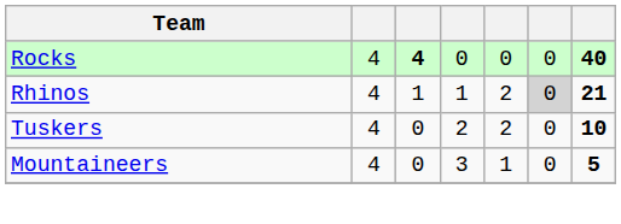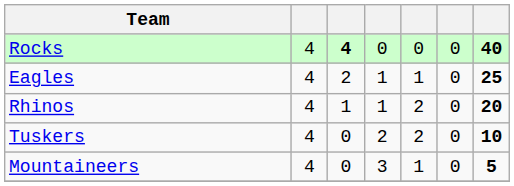 <table class="wikitable" style="text-align:center">
 <tr>
 <th style="width:200px">Team</th>
 <th width="20"></th>
 <th width="20"></th>
 <th width="20"></th>
 <th width="20"></th>
 <th width="20"></th>
 <th width="20"></th>
 </tr>
 <tr style="background:#cfc">
 <td style="text-align:left;"><a href='#'>Rocks</a></td>
 <td>4</td>
 <td><strong>4</strong></td>
 <td>0</td>
 <td>0</td>
 <td>0</td>
 <td><strong>40</strong></td>
 </tr>
 <tr>
+<td style="text-align:left;"><a href='#'>Eagles</a></td>
+<td>4</td>
+<td>2</td>
+<td>1</td>
+<td>1</td>
+<td>0</td>
+<td><strong>25</strong></td>
+</tr>
+<tr>
 <td style="text-align:left;"><a href='#'>Rhinos</a></td>
 <td>4</td>
 <td>1</td>
 <td>1</td>
 <td>2</td>
-<td style="background: lightgrey;">0</td>
-<td><strong>21</strong></td>
+<td>0</td>
+<td><strong>20</strong></td>
 </tr>
 <tr>
 <td style="text-align:left;"><a href='#'>Tuskers</a></td>
 <td>4</td>
 <td>0</td>
 <td>2</td>
 <td>2</td>
 <td>0</td>
 <td><strong>10</strong></td>
 </tr>
 <tr>
 <td style="text-align:left;"><a href='#'>Mountaineers</a></td>
 <td>4</td>
 <td>0</td>
 <td>3</td>
 <td>1</td>
 <td>0</td>
 <td><strong>5</strong></td>
 </tr>
 <tr>
 </tr>
 </table>
